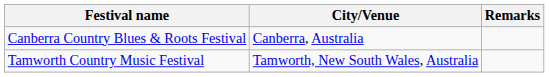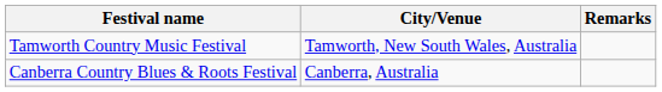 <table class="wikitable sortable ">
 <tr>
 <th>Festival name</th>
 <th>City/Venue</th>
 <th>Remarks</th>
 </tr>
 <tr>
+<td><a href='#'>Tamworth Country Music Festival</a></td>
+<td><a href='#'>Tamworth, New South Wales</a>, <a href='#'>Australia</a></td>
+<td></td>
+</tr>
+<tr>
 <td><a href='#'>Canberra Country Blues & Roots Festival</a></td>
 <td><a href='#'>Canberra</a>, <a href='#'>Australia</a></td>
 <td></td>
 </tr>
-<tr>
-<td><a href='#'>Tamworth Country Music Festival</a></td>
-<td><a href='#'>Tamworth, New South Wales</a>, <a href='#'>Australia</a></td>
-<td></td>
-</tr>
 </table>
